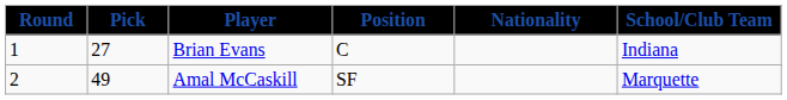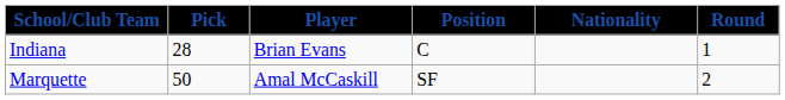 <table class="wikitable sortable sortable">
 <tr>
-<th style="background:#000000; color:#1C4EA4"  width="10%">Round</th>
+<th style="background:#000000; color:#1C4EA4"  width="20%">School/Club Team</th>
 <th style="background:#000000; color:#1C4EA4"  width="10%">Pick</th>
 <th style="background:#000000; color:#1C4EA4"  width="20%">Player</th>
 <th style="background:#000000; color:#1C4EA4"  width="15%">Position</th>
 <th style="background:#000000; color:#1C4EA4"  width="20%">Nationality</th>
-<th style="background:#000000; color:#1C4EA4"  width="20%">School/Club Team</th>
+<th style="background:#000000; color:#1C4EA4"  width="10%">Round</th>
 </tr>
 <tr>
-<td>1</td>
-<td>27</td>
+<td><a href='#'>Indiana</a></td>
+<td>28</td>
 <td><a href='#'>Brian Evans</a></td>
 <td>C</td>
 <td></td>
-<td><a href='#'>Indiana</a></td>
+<td>1</td>
 </tr>
 <tr>
-<td>2</td>
-<td>49</td>
+<td><a href='#'>Marquette</a></td>
+<td>50</td>
 <td><a href='#'>Amal McCaskill</a></td>
 <td>SF</td>
 <td></td>
-<td><a href='#'>Marquette</a></td>
+<td>2</td>
 </tr>
 </table>
